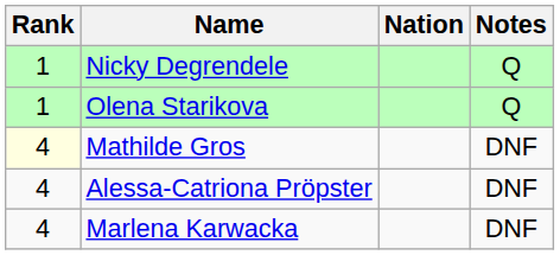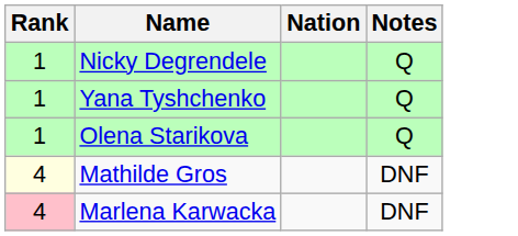 <table class="wikitable sortable" style="text-align:center">
 <tr>
 <th>Rank</th>
 <th>Name</th>
 <th>Nation</th>
 <th>Notes</th>
 </tr>
 <tr bgcolor=bbffbb>
 <td>1</td>
 <td align=left><a href='#'>Nicky Degrendele</a></td>
+<td align=left></td>
+<td>Q</td>
+</tr>
+<tr bgcolor=bbffbb>
+<td>1</td>
+<td align=left><a href='#'>Yana Tyshchenko</a></td>
 <td align=left></td>
 <td>Q</td>
 </tr>
 <tr bgcolor=bbffbb>
 <td>1</td>
 <td align=left><a href='#'>Olena Starikova</a></td>
 <td align=left></td>
 <td>Q</td>
 </tr>
 <tr>
 <td style="background: lightyellow;">4</td>
 <td align=left><a href='#'>Mathilde Gros</a></td>
 <td align=left></td>
 <td>DNF</td>
 </tr>
 <tr>
-<td>4</td>
-<td align=left><a href='#'>Alessa-Catriona Pröpster</a></td>
-<td align=left></td>
-<td>DNF</td>
-</tr>
-<tr>
-<td>4</td>
+<td style="background: pink;">4</td>
 <td align=left><a href='#'>Marlena Karwacka</a></td>
 <td align=left></td>
 <td>DNF</td>
 </tr>
 </table>
